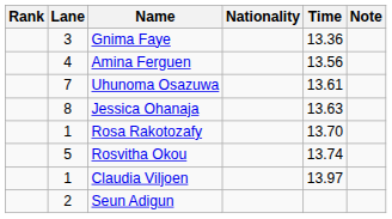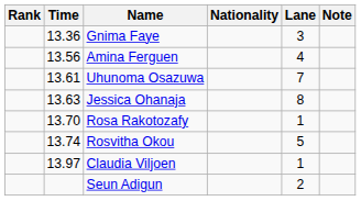 <table class="wikitable sortable" style="text-align:center">
 <tr>
 <th>Rank</th>
-<th>Lane</th>
+<th>Time</th>
 <th>Name</th>
 <th>Nationality</th>
-<th>Time</th>
+<th>Lane</th>
 <th>Note</th>
 </tr>
 <tr>
 <td></td>
-<td>3</td>
+<td>13.36</td>
 <td align="left"><a href='#'>Gnima Faye</a></td>
 <td align=left></td>
-<td>13.36</td>
+<td>3</td>
 <td></td>
 </tr>
 <tr>
 <td></td>
-<td>4</td>
+<td>13.56</td>
 <td align="left"><a href='#'>Amina Ferguen</a></td>
 <td align=left></td>
-<td>13.56</td>
+<td>4</td>
 <td></td>
 </tr>
 <tr>
 <td></td>
-<td>7</td>
+<td>13.61</td>
 <td align="left"><a href='#'>Uhunoma Osazuwa</a></td>
 <td align=left></td>
-<td>13.61</td>
+<td>7</td>
 <td></td>
 </tr>
 <tr>
 <td></td>
-<td>8</td>
+<td>13.63</td>
 <td align="left"><a href='#'>Jessica Ohanaja</a></td>
 <td align=left></td>
-<td>13.63</td>
+<td>8</td>
 <td></td>
 </tr>
 <tr>
 <td></td>
-<td>1</td>
+<td>13.70</td>
 <td align="left"><a href='#'>Rosa Rakotozafy</a></td>
 <td align=left></td>
-<td>13.70</td>
+<td>1</td>
 <td></td>
 </tr>
 <tr>
 <td></td>
-<td>5</td>
+<td>13.74</td>
 <td align="left"><a href='#'>Rosvitha Okou</a></td>
 <td align=left></td>
-<td>13.74</td>
+<td>5</td>
 <td></td>
 </tr>
 <tr>
 <td></td>
-<td>1</td>
+<td>13.97</td>
 <td align="left"><a href='#'>Claudia Viljoen</a></td>
 <td align=left></td>
-<td>13.97</td>
+<td>1</td>
 <td></td>
 </tr>
 <tr>
 <td></td>
-<td>2</td>
+<td></td>
 <td align="left"><a href='#'>Seun Adigun</a></td>
 <td align=left></td>
-<td></td>
+<td>2</td>
 <td></td>
 </tr>
 </table>
